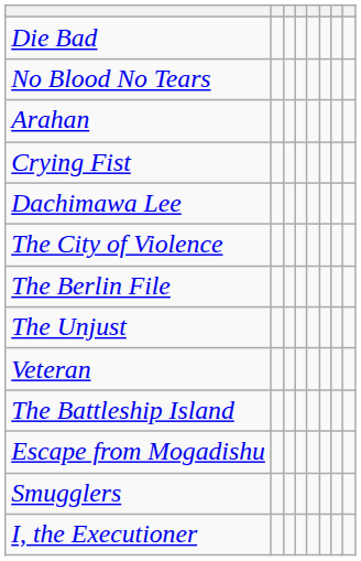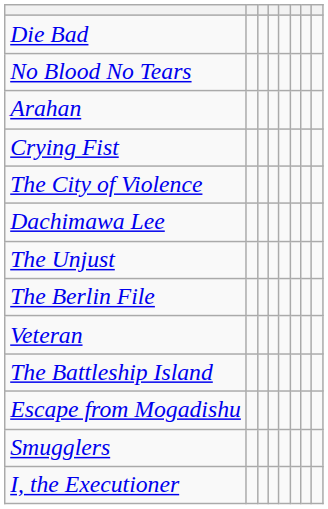 <table class="wikitable plainrowheaders">
 <tr>
 <th></th>
 <th></th>
 <th></th>
 <th></th>
 <th></th>
 <th></th>
 <th></th>
 <th></th>
 </tr>
 <tr>
 <td><em><a href='#'>Die Bad</a></em></td>
 <td></td>
 <td></td>
 <td></td>
 <td></td>
 <td></td>
 <td></td>
 <td></td>
 </tr>
 <tr>
 <td><em><a href='#'>No Blood No Tears</a></em></td>
 <td></td>
 <td></td>
 <td></td>
 <td></td>
 <td></td>
 <td></td>
 <td></td>
 </tr>
 <tr>
 <td><em><a href='#'>Arahan</a></em></td>
 <td></td>
 <td></td>
 <td></td>
 <td></td>
 <td></td>
 <td></td>
 <td></td>
 </tr>
 <tr>
 <td><em><a href='#'>Crying Fist</a></em></td>
 <td></td>
 <td></td>
 <td></td>
 <td></td>
 <td></td>
 <td></td>
 <td></td>
 </tr>
 <tr>
+<td><em><a href='#'>The City of Violence</a></em></td>
+<td></td>
+<td></td>
+<td></td>
+<td></td>
+<td></td>
+<td></td>
+<td></td>
+</tr>
+<tr>
 <td><em><a href='#'>Dachimawa Lee</a></em></td>
 <td></td>
 <td></td>
 <td></td>
 <td></td>
 <td></td>
 <td></td>
 <td></td>
 </tr>
 <tr>
-<td><em><a href='#'>The City of Violence</a></em></td>
+<td><em><a href='#'>The Unjust</a></em></td>
 <td></td>
 <td></td>
 <td></td>
 <td></td>
 <td></td>
 <td></td>
 <td></td>
 </tr>
 <tr>
 <td><em><a href='#'>The Berlin File</a></em></td>
-<td></td>
-<td></td>
-<td></td>
-<td></td>
-<td></td>
-<td></td>
-<td></td>
-</tr>
-<tr>
-<td><em><a href='#'>The Unjust</a></em></td>
 <td></td>
 <td></td>
 <td></td>
 <td></td>
 <td></td>
 <td></td>
 <td></td>
 </tr>
 <tr>
 <td><em><a href='#'>Veteran</a></em></td>
 <td></td>
 <td></td>
 <td></td>
 <td></td>
 <td></td>
 <td></td>
 <td></td>
 </tr>
 <tr>
 <td><em><a href='#'>The Battleship Island</a></em></td>
 <td></td>
 <td></td>
 <td></td>
 <td></td>
 <td></td>
 <td></td>
 <td></td>
 </tr>
 <tr>
 <td><em><a href='#'>Escape from Mogadishu</a></em></td>
 <td></td>
 <td></td>
 <td></td>
 <td></td>
 <td></td>
 <td></td>
 <td></td>
 </tr>
 <tr>
 <td><em><a href='#'>Smugglers</a></em></td>
 <td></td>
 <td></td>
 <td></td>
 <td></td>
 <td></td>
 <td></td>
 </tr>
 <tr>
 <td><em><a href='#'>I, the Executioner</a></em></td>
 <td></td>
 <td></td>
 <td></td>
 <td></td>
 <td></td>
 <td></td>
 <td></td>
 </tr>
 </table>
